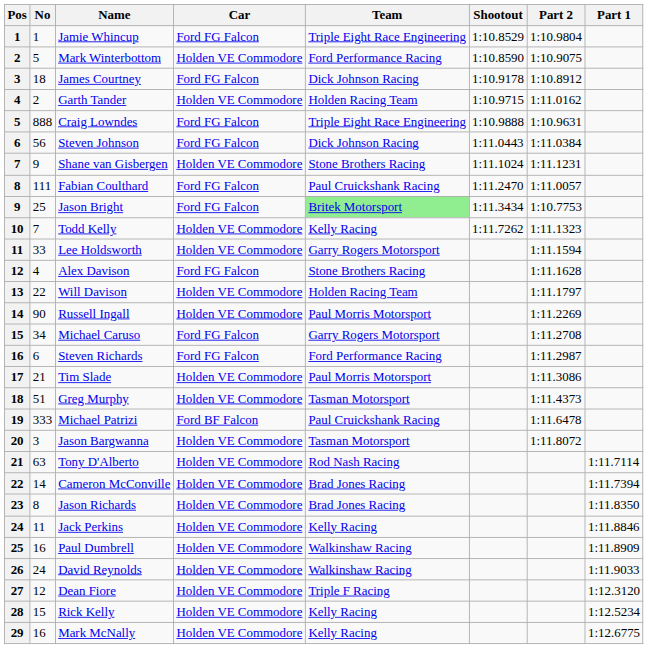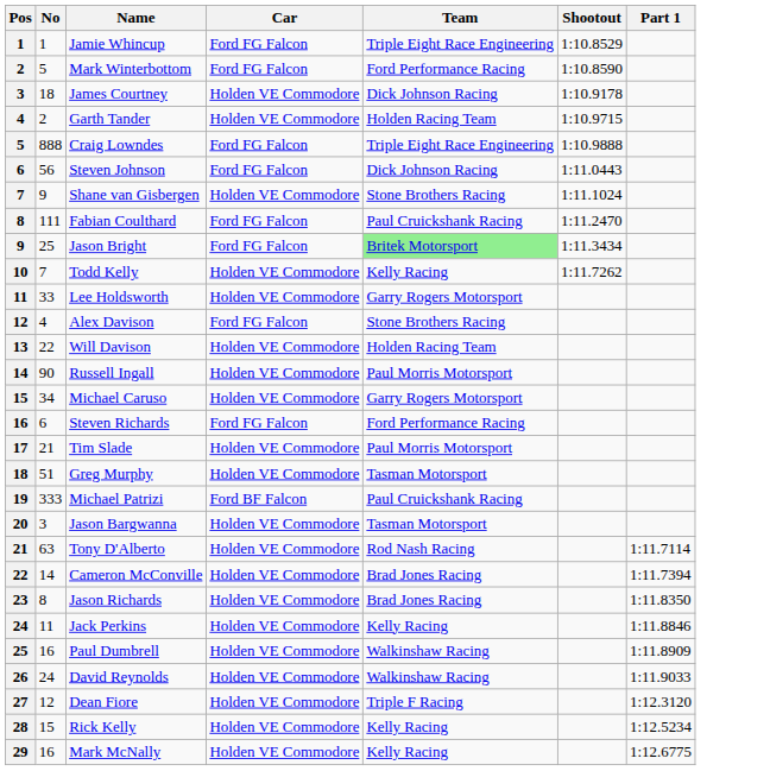 <table class="wikitable" style="font-size: 95%;">
 <tr>
 <th>Pos</th>
 <th>No</th>
 <th>Name</th>
 <th>Car</th>
 <th>Team</th>
 <th>Shootout</th>
-<th>Part 2</th>
 <th>Part 1</th>
 </tr>
 <tr>
 <th>1</th>
 <td>1</td>
 <td><a href='#'>Jamie Whincup</a></td>
 <td><a href='#'>Ford FG Falcon</a></td>
 <td><a href='#'>Triple Eight Race Engineering</a></td>
 <td>1:10.8529</td>
-<td>1:10.9804</td>
 <td></td>
 </tr>
 <tr>
 <th>2</th>
 <td>5</td>
 <td><a href='#'>Mark Winterbottom</a></td>
-<td><a href='#'>Holden VE Commodore</a></td>
+<td><a href='#'>Ford FG Falcon</a></td>
 <td><a href='#'>Ford Performance Racing</a></td>
 <td>1:10.8590</td>
-<td>1:10.9075</td>
 <td></td>
 </tr>
 <tr>
 <th>3</th>
 <td>18</td>
 <td><a href='#'>James Courtney</a></td>
-<td><a href='#'>Ford FG Falcon</a></td>
+<td><a href='#'>Holden VE Commodore</a></td>
 <td><a href='#'>Dick Johnson Racing</a></td>
 <td>1:10.9178</td>
-<td>1:10.8912</td>
 <td></td>
 </tr>
 <tr>
 <th>4</th>
 <td>2</td>
 <td><a href='#'>Garth Tander</a></td>
 <td><a href='#'>Holden VE Commodore</a></td>
 <td><a href='#'>Holden Racing Team</a></td>
 <td>1:10.9715</td>
-<td>1:11.0162</td>
 <td></td>
 </tr>
 <tr>
 <th>5</th>
 <td>888</td>
 <td><a href='#'>Craig Lowndes</a></td>
 <td><a href='#'>Ford FG Falcon</a></td>
 <td><a href='#'>Triple Eight Race Engineering</a></td>
 <td>1:10.9888</td>
-<td>1:10.9631</td>
 <td></td>
 </tr>
 <tr>
 <th>6</th>
 <td>56</td>
 <td><a href='#'>Steven Johnson</a></td>
 <td><a href='#'>Ford FG Falcon</a></td>
 <td><a href='#'>Dick Johnson Racing</a></td>
 <td>1:11.0443</td>
-<td>1:11.0384</td>
 <td></td>
 </tr>
 <tr>
 <th>7</th>
 <td>9</td>
 <td><a href='#'>Shane van Gisbergen</a></td>
 <td><a href='#'>Holden VE Commodore</a></td>
 <td><a href='#'>Stone Brothers Racing</a></td>
 <td>1:11.1024</td>
-<td>1:11.1231</td>
 <td></td>
 </tr>
 <tr>
 <th>8</th>
 <td>111</td>
 <td><a href='#'>Fabian Coulthard</a></td>
 <td><a href='#'>Ford FG Falcon</a></td>
 <td><a href='#'>Paul Cruickshank Racing</a></td>
 <td>1:11.2470</td>
-<td>1:11.0057</td>
 <td></td>
 </tr>
 <tr>
 <th>9</th>
 <td>25</td>
 <td><a href='#'>Jason Bright</a></td>
 <td><a href='#'>Ford FG Falcon</a></td>
 <td style="background: lightgreen;"><a href='#'>Britek Motorsport</a></td>
 <td>1:11.3434</td>
-<td>1:10.7753</td>
 <td></td>
 </tr>
 <tr>
 <th>10</th>
 <td>7</td>
 <td><a href='#'>Todd Kelly</a></td>
 <td><a href='#'>Holden VE Commodore</a></td>
 <td><a href='#'>Kelly Racing</a></td>
 <td>1:11.7262</td>
-<td>1:11.1323</td>
 <td></td>
 </tr>
 <tr>
 <th>11</th>
 <td>33</td>
 <td><a href='#'>Lee Holdsworth</a></td>
 <td><a href='#'>Holden VE Commodore</a></td>
 <td><a href='#'>Garry Rogers Motorsport</a></td>
 <td></td>
-<td>1:11.1594</td>
 <td></td>
 </tr>
 <tr>
 <th>12</th>
 <td>4</td>
 <td><a href='#'>Alex Davison</a></td>
 <td><a href='#'>Ford FG Falcon</a></td>
 <td><a href='#'>Stone Brothers Racing</a></td>
 <td></td>
-<td>1:11.1628</td>
 <td></td>
 </tr>
 <tr>
 <th>13</th>
 <td>22</td>
 <td><a href='#'>Will Davison</a></td>
 <td><a href='#'>Holden VE Commodore</a></td>
 <td><a href='#'>Holden Racing Team</a></td>
 <td></td>
-<td>1:11.1797</td>
 <td></td>
 </tr>
 <tr>
 <th>14</th>
 <td>90</td>
 <td><a href='#'>Russell Ingall</a></td>
 <td><a href='#'>Holden VE Commodore</a></td>
 <td><a href='#'>Paul Morris Motorsport</a></td>
 <td></td>
-<td>1:11.2269</td>
 <td></td>
 </tr>
 <tr>
 <th>15</th>
 <td>34</td>
 <td><a href='#'>Michael Caruso</a></td>
-<td><a href='#'>Ford FG Falcon</a></td>
+<td><a href='#'>Holden VE Commodore</a></td>
 <td><a href='#'>Garry Rogers Motorsport</a></td>
 <td></td>
-<td>1:11.2708</td>
 <td></td>
 </tr>
 <tr>
 <th>16</th>
 <td>6</td>
 <td><a href='#'>Steven Richards</a></td>
 <td><a href='#'>Ford FG Falcon</a></td>
 <td><a href='#'>Ford Performance Racing</a></td>
 <td></td>
-<td>1:11.2987</td>
 <td></td>
 </tr>
 <tr>
 <th>17</th>
 <td>21</td>
 <td><a href='#'>Tim Slade</a></td>
 <td><a href='#'>Holden VE Commodore</a></td>
 <td><a href='#'>Paul Morris Motorsport</a></td>
 <td></td>
-<td>1:11.3086</td>
 <td></td>
 </tr>
 <tr>
 <th>18</th>
 <td>51</td>
 <td><a href='#'>Greg Murphy</a></td>
 <td><a href='#'>Holden VE Commodore</a></td>
 <td><a href='#'>Tasman Motorsport</a></td>
 <td></td>
-<td>1:11.4373</td>
 <td></td>
 </tr>
 <tr>
 <th>19</th>
 <td>333</td>
 <td><a href='#'>Michael Patrizi</a></td>
 <td><a href='#'>Ford BF Falcon</a></td>
 <td><a href='#'>Paul Cruickshank Racing</a></td>
 <td></td>
-<td>1:11.6478</td>
 <td></td>
 </tr>
 <tr>
 <th>20</th>
 <td>3</td>
 <td><a href='#'>Jason Bargwanna</a></td>
 <td><a href='#'>Holden VE Commodore</a></td>
 <td><a href='#'>Tasman Motorsport</a></td>
 <td></td>
-<td>1:11.8072</td>
 <td></td>
 </tr>
 <tr>
 <th>21</th>
 <td>63</td>
 <td><a href='#'>Tony D'Alberto</a></td>
 <td><a href='#'>Holden VE Commodore</a></td>
 <td><a href='#'>Rod Nash Racing</a></td>
-<td></td>
 <td></td>
 <td>1:11.7114</td>
 </tr>
 <tr>
 <th>22</th>
 <td>14</td>
 <td><a href='#'>Cameron McConville</a></td>
 <td><a href='#'>Holden VE Commodore</a></td>
 <td><a href='#'>Brad Jones Racing</a></td>
 <td></td>
-<td></td>
 <td>1:11.7394</td>
 </tr>
 <tr>
 <th>23</th>
 <td>8</td>
 <td><a href='#'>Jason Richards</a></td>
 <td><a href='#'>Holden VE Commodore</a></td>
 <td><a href='#'>Brad Jones Racing</a></td>
-<td></td>
 <td></td>
 <td>1:11.8350</td>
 </tr>
 <tr>
 <th>24</th>
 <td>11</td>
 <td><a href='#'>Jack Perkins</a></td>
 <td><a href='#'>Holden VE Commodore</a></td>
 <td><a href='#'>Kelly Racing</a></td>
 <td></td>
-<td></td>
 <td>1:11.8846</td>
 </tr>
 <tr>
 <th>25</th>
 <td>16</td>
 <td><a href='#'>Paul Dumbrell</a></td>
 <td><a href='#'>Holden VE Commodore</a></td>
 <td><a href='#'>Walkinshaw Racing</a></td>
-<td></td>
 <td></td>
 <td>1:11.8909</td>
 </tr>
 <tr>
 <th>26</th>
 <td>24</td>
 <td><a href='#'>David Reynolds</a></td>
 <td><a href='#'>Holden VE Commodore</a></td>
 <td><a href='#'>Walkinshaw Racing</a></td>
 <td></td>
-<td></td>
 <td>1:11.9033</td>
 </tr>
 <tr>
 <th>27</th>
 <td>12</td>
 <td><a href='#'>Dean Fiore</a></td>
 <td><a href='#'>Holden VE Commodore</a></td>
 <td><a href='#'>Triple F Racing</a></td>
-<td></td>
 <td></td>
 <td>1:12.3120</td>
 </tr>
 <tr>
 <th>28</th>
 <td>15</td>
 <td><a href='#'>Rick Kelly</a></td>
 <td><a href='#'>Holden VE Commodore</a></td>
 <td><a href='#'>Kelly Racing</a></td>
 <td></td>
-<td></td>
 <td>1:12.5234</td>
 </tr>
 <tr>
 <th>29</th>
 <td>16</td>
 <td><a href='#'>Mark McNally</a></td>
 <td><a href='#'>Holden VE Commodore</a></td>
 <td><a href='#'>Kelly Racing</a></td>
 <td></td>
-<td></td>
 <td>1:12.6775</td>
 </tr>
 </table>
